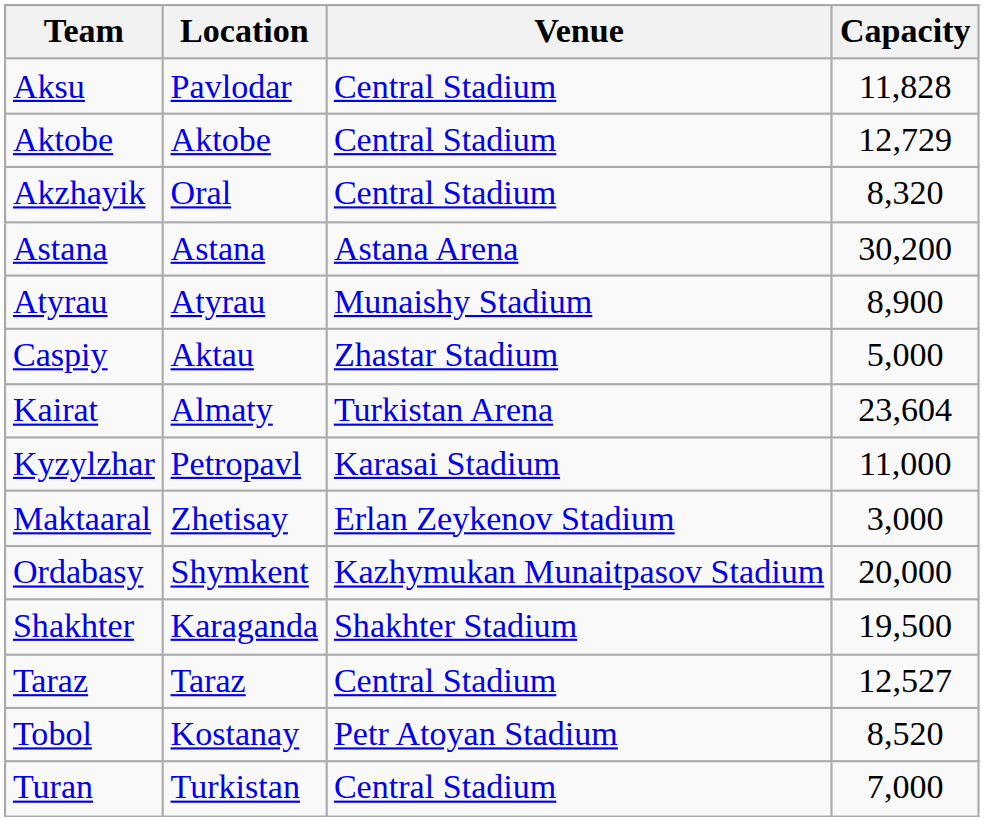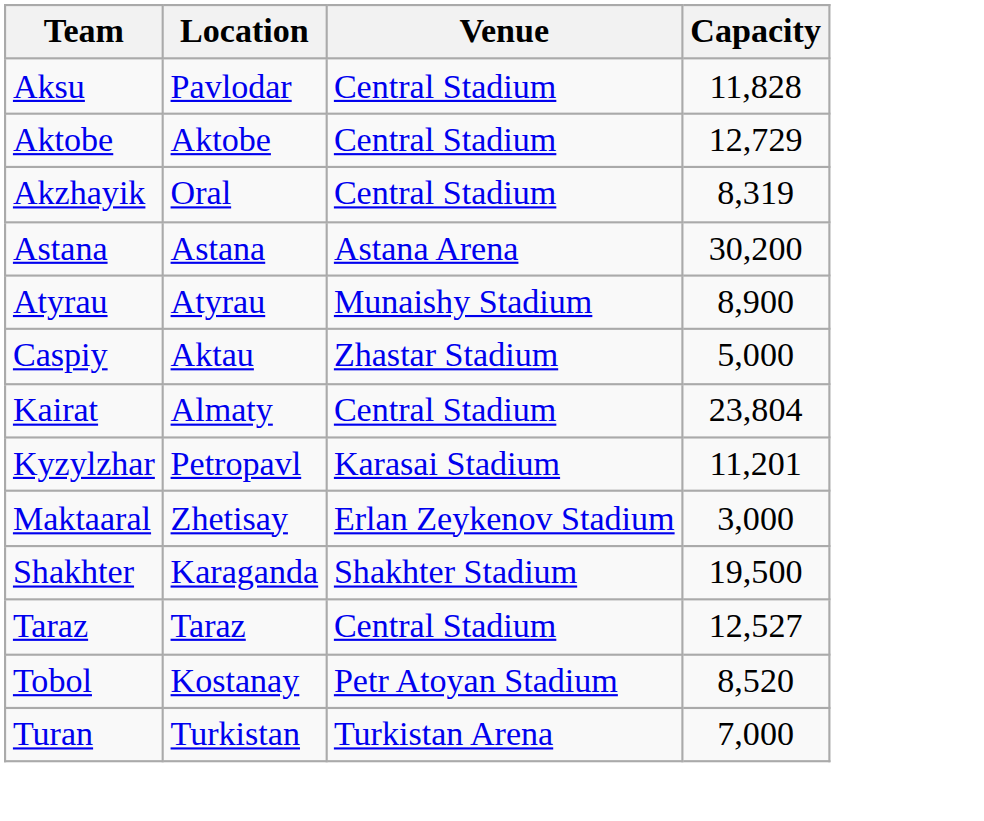 <table class="wikitable sortable" border="1">
 <tr>
 <th>Team</th>
 <th>Location</th>
 <th>Venue</th>
 <th>Capacity</th>
 </tr>
 <tr>
 <td><a href='#'>Aksu</a></td>
 <td><a href='#'>Pavlodar</a></td>
 <td><a href='#'>Central Stadium</a></td>
 <td style="text-align:center;">11,828</td>
 </tr>
 <tr>
 <td><a href='#'>Aktobe</a></td>
 <td><a href='#'>Aktobe</a></td>
 <td><a href='#'>Central Stadium</a></td>
 <td style="text-align:center;">12,729</td>
 </tr>
 <tr>
 <td><a href='#'>Akzhayik</a></td>
 <td><a href='#'>Oral</a></td>
 <td><a href='#'>Central Stadium</a></td>
-<td style="text-align:center;">8,320</td>
+<td style="text-align:center;">8,319</td>
 </tr>
 <tr>
 <td><a href='#'>Astana</a></td>
 <td><a href='#'>Astana</a></td>
 <td><a href='#'>Astana Arena</a></td>
 <td style="text-align:center;">30,200</td>
 </tr>
 <tr>
 <td><a href='#'>Atyrau</a></td>
 <td><a href='#'>Atyrau</a></td>
 <td><a href='#'>Munaishy Stadium</a></td>
 <td style="text-align:center;">8,900</td>
 </tr>
 <tr>
 <td><a href='#'>Caspiy</a></td>
 <td><a href='#'>Aktau</a></td>
 <td><a href='#'>Zhastar Stadium</a></td>
 <td style="text-align:center;">5,000</td>
 </tr>
 <tr>
 <td><a href='#'>Kairat</a></td>
 <td><a href='#'>Almaty</a></td>
-<td><a href='#'>Turkistan Arena</a></td>
-<td style="text-align:center;">23,604</td>
+<td><a href='#'>Central Stadium</a></td>
+<td style="text-align:center;">23,804</td>
 </tr>
 <tr>
 <td><a href='#'>Kyzylzhar</a></td>
 <td><a href='#'>Petropavl</a></td>
 <td><a href='#'>Karasai Stadium</a></td>
-<td style="text-align:center;">11,000</td>
+<td style="text-align:center;">11,201</td>
 </tr>
 <tr>
 <td><a href='#'>Maktaaral</a></td>
 <td><a href='#'>Zhetisay</a></td>
 <td><a href='#'>Erlan Zeykenov Stadium</a></td>
 <td style="text-align:center;">3,000</td>
-</tr>
-<tr>
-<td><a href='#'>Ordabasy</a></td>
-<td><a href='#'>Shymkent</a></td>
-<td><a href='#'>Kazhymukan Munaitpasov Stadium</a></td>
-<td style="text-align:center;">20,000</td>
 </tr>
 <tr>
 <td><a href='#'>Shakhter</a></td>
 <td><a href='#'>Karaganda</a></td>
 <td><a href='#'>Shakhter Stadium</a></td>
 <td style="text-align:center;">19,500</td>
 </tr>
 <tr>
 <td><a href='#'>Taraz</a></td>
 <td><a href='#'>Taraz</a></td>
 <td><a href='#'>Central Stadium</a></td>
 <td style="text-align:center;">12,527</td>
 </tr>
 <tr>
 <td><a href='#'>Tobol</a></td>
 <td><a href='#'>Kostanay</a></td>
 <td><a href='#'>Petr Atoyan Stadium</a></td>
 <td style="text-align:center;">8,520</td>
 </tr>
 <tr>
 <td><a href='#'>Turan</a></td>
 <td><a href='#'>Turkistan</a></td>
-<td><a href='#'>Central Stadium</a></td>
+<td><a href='#'>Turkistan Arena</a></td>
 <td style="text-align:center;">7,000</td>
 </tr>
 </table>
